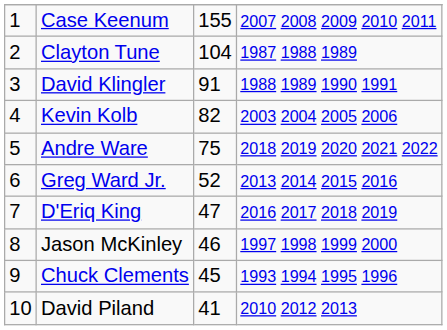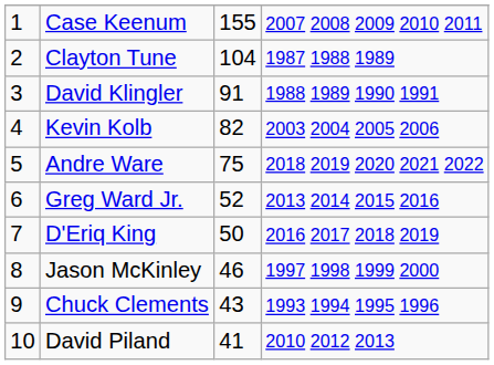 <table class="wikitable">
 <tr>
 </tr>
 <tr>
 <td>1</td>
 <td><a href='#'>Case Keenum</a></td>
 <td>155</td>
 <td style="font-size:80%;"><a href='#'>2007</a> <a href='#'>2008</a> <a href='#'>2009</a> <a href='#'>2010</a> <a href='#'>2011</a></td>
 </tr>
 <tr>
 <td>2</td>
 <td><a href='#'>Clayton Tune</a></td>
 <td>104</td>
 <td style="font-size:80%;"><a href='#'>1987</a> <a href='#'>1988</a> <a href='#'>1989</a></td>
 </tr>
 <tr>
 <td>3</td>
 <td><a href='#'>David Klingler</a></td>
 <td>91</td>
 <td style="font-size:80%;"><a href='#'>1988</a> <a href='#'>1989</a> <a href='#'>1990</a> <a href='#'>1991</a></td>
 </tr>
 <tr>
 <td>4</td>
 <td><a href='#'>Kevin Kolb</a></td>
 <td>82</td>
 <td style="font-size:80%;"><a href='#'>2003</a> <a href='#'>2004</a> <a href='#'>2005</a> <a href='#'>2006</a></td>
 </tr>
 <tr>
 <td>5</td>
 <td><a href='#'>Andre Ware</a></td>
 <td>75</td>
 <td style="font-size:80%;"><a href='#'>2018</a> <a href='#'>2019</a> <a href='#'>2020</a> <a href='#'>2021</a> <a href='#'>2022</a></td>
 </tr>
 <tr>
 <td>6</td>
 <td><a href='#'>Greg Ward Jr.</a></td>
 <td>52</td>
 <td style="font-size:80%;"><a href='#'>2013</a> <a href='#'>2014</a> <a href='#'>2015</a> <a href='#'>2016</a></td>
 </tr>
 <tr>
 <td>7</td>
 <td><a href='#'>D'Eriq King</a></td>
-<td>47</td>
+<td>50</td>
 <td style="font-size:80%;"><a href='#'>2016</a> <a href='#'>2017</a> <a href='#'>2018</a> <a href='#'>2019</a></td>
 </tr>
 <tr>
 <td>8</td>
 <td>Jason McKinley</td>
 <td>46</td>
 <td style="font-size:80%;"><a href='#'>1997</a> <a href='#'>1998</a> <a href='#'>1999</a> <a href='#'>2000</a></td>
 </tr>
 <tr>
 <td>9</td>
 <td><a href='#'>Chuck Clements</a></td>
-<td>45</td>
+<td>43</td>
 <td style="font-size:80%;"><a href='#'>1993</a> <a href='#'>1994</a> <a href='#'>1995</a> <a href='#'>1996</a></td>
 </tr>
 <tr>
 <td>10</td>
 <td>David Piland</td>
 <td>41</td>
 <td style="font-size:80%;"><a href='#'>2010</a> <a href='#'>2012</a> <a href='#'>2013</a></td>
 </tr>
 </table>
